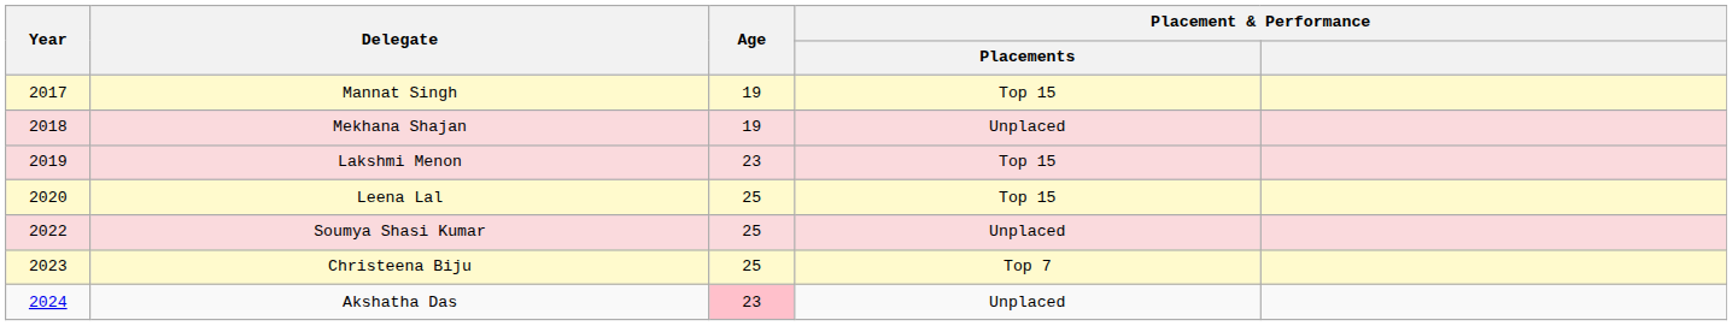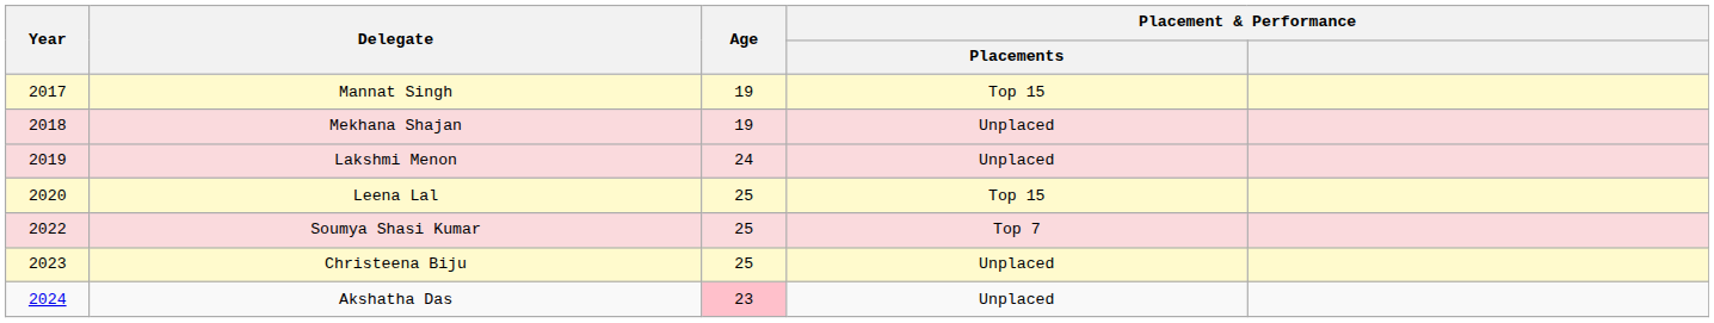 <table class="wikitable" style="text-align:center; line-height:20px; font-size:90%; width:100%;">
 <tr>
 <th rowspan="2"  width=50px>Year</th>
 <th rowspan="2"  width=400px>Delegate</th>
 <th rowspan="2"  width=50px>Age</th>
 <th colspan="2"  width=100px>Placement & Performance</th>
 </tr>
 <tr>
 <th width=300px>Placements</th>
 <th width=300px></th>
 </tr>
 <tr style="background:#FFFACD;">
 <td>2017</td>
 <td>Mannat Singh</td>
 <td>19</td>
 <td>Top 15</td>
 <td></td>
 </tr>
 <tr style="background:#FADADD;">
 <td>2018</td>
 <td>Mekhana Shajan</td>
 <td>19</td>
 <td>Unplaced</td>
 <td style="background:;"></td>
 </tr>
 <tr style="background:#FADADD;">
 <td>2019</td>
 <td>Lakshmi Menon</td>
-<td>23</td>
-<td>Top 15</td>
+<td>24</td>
+<td>Unplaced</td>
 <td style="background:;"></td>
 </tr>
 <tr style="background:#FFFACD;">
 <td>2020</td>
 <td>Leena Lal</td>
 <td>25</td>
 <td>Top 15</td>
 <td></td>
 </tr>
 <tr style="background:#FADADD;">
 <td>2022</td>
 <td>Soumya Shasi Kumar</td>
 <td>25</td>
-<td>Unplaced</td>
+<td>Top 7</td>
 <td style="background:;"></td>
 </tr>
 <tr style="background:#FFFACD;">
 <td>2023</td>
 <td>Christeena Biju</td>
 <td>25</td>
-<td>Top 7</td>
+<td>Unplaced</td>
 <td style="background:;"></td>
 </tr>
 <tr>
 <td><a href='#'>2024</a></td>
 <td>Akshatha Das</td>
 <td style="background: pink;">23</td>
 <td>Unplaced</td>
 <td style="background:;"></td>
 </tr>
 </table>
